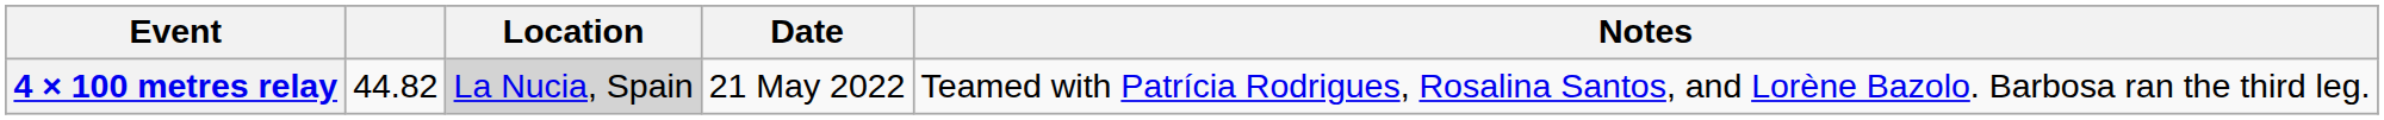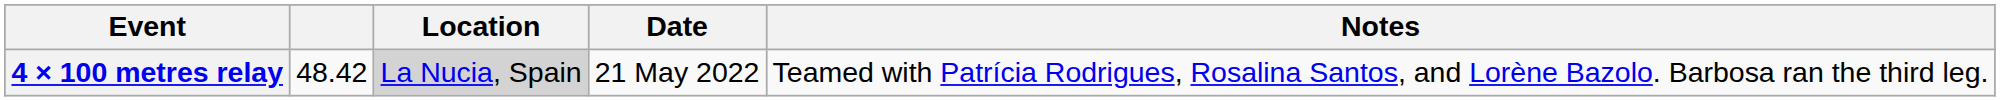 <table class="wikitable">
 <tr>
 <th scope="col">Event</th>
 <th scope="col"></th>
 <th scope="col">Location</th>
 <th scope="col">Date</th>
 <th scope="col">Notes</th>
 </tr>
 <tr>
 <th scope="row"><a href='#'>4 × 100 metres relay</a></th>
-<td>44.82</td>
+<td>48.42</td>
 <td style="background: lightgrey;"><a href='#'>La Nucia</a>, Spain</td>
 <td>21 May 2022</td>
 <td>Teamed with <a href='#'>Patrícia Rodrigues</a>, <a href='#'>Rosalina Santos</a>, and <a href='#'>Lorène Bazolo</a>. Barbosa ran the third leg.</td>
 </tr>
 </table>
